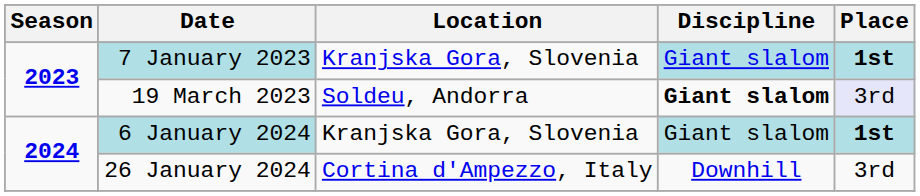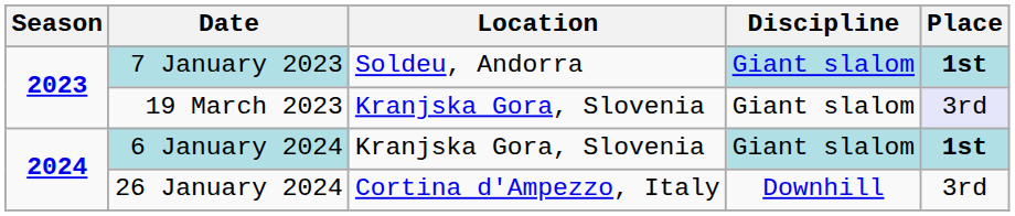 <table class="wikitable" style="text-align:center; font-size:95%;">
 <tr>
 <th>Season</th>
 <th>Date</th>
 <th>Location</th>
 <th>Discipline</th>
 <th>Place</th>
 </tr>
 <tr>
 <td rowspan=2><strong><a href='#'>2023</a></strong></td>
 <td bgcolor="#BOEOE6" align=right>7 January 2023</td>
-<td align=left> <a href='#'>Kranjska Gora</a>, Slovenia</td>
+<td align=left> <a href='#'>Soldeu</a>, Andorra</td>
 <td bgcolor="#BOEOE6"><a href='#'>Giant slalom</a></td>
 <td bgcolor="#BOEOE6"><strong>1st</strong></td>
 </tr>
 <tr>
 <td align=right>19 March 2023</td>
-<td align=left> <a href='#'>Soldeu</a>, Andorra</td>
-<td><strong>Giant slalom</strong></td>
+<td align=left> <a href='#'>Kranjska Gora</a>, Slovenia</td>
+<td>Giant slalom</td>
 <td style="background: lavender;">3rd</td>
 </tr>
 <tr>
 <td rowspan=2><strong><a href='#'>2024</a></strong></td>
 <td bgcolor="#BOEOE6" align=right>6 January 2024</td>
 <td align=left> Kranjska Gora, Slovenia</td>
 <td bgcolor="#BOEOE6">Giant slalom</td>
 <td bgcolor="#BOEOE6"><strong>1st</strong></td>
 </tr>
 <tr>
 <td align=right>26 January 2024</td>
 <td align=left> <a href='#'>Cortina d'Ampezzo</a>, Italy</td>
 <td><a href='#'>Downhill</a></td>
 <td>3rd</td>
 </tr>
 </table>
